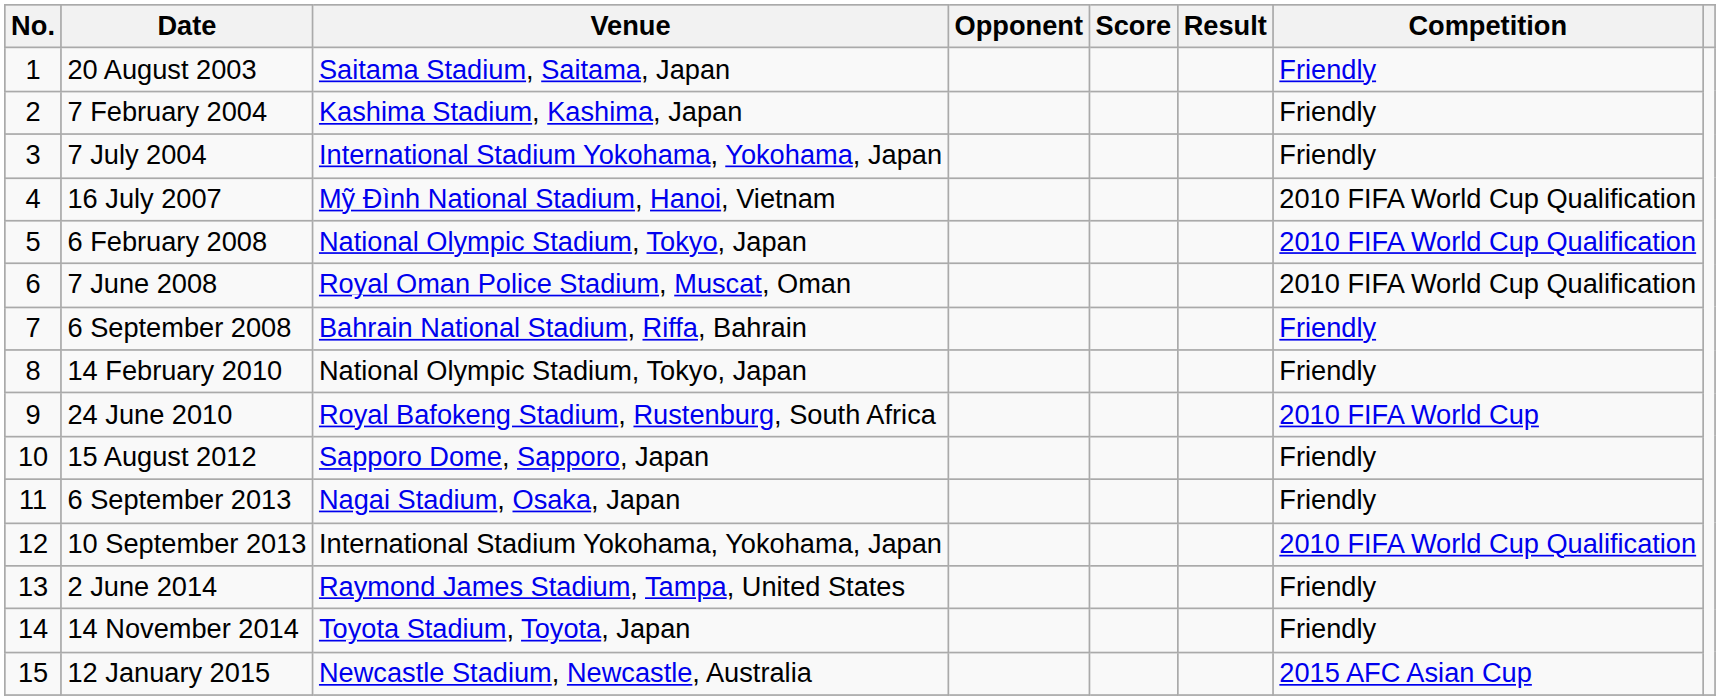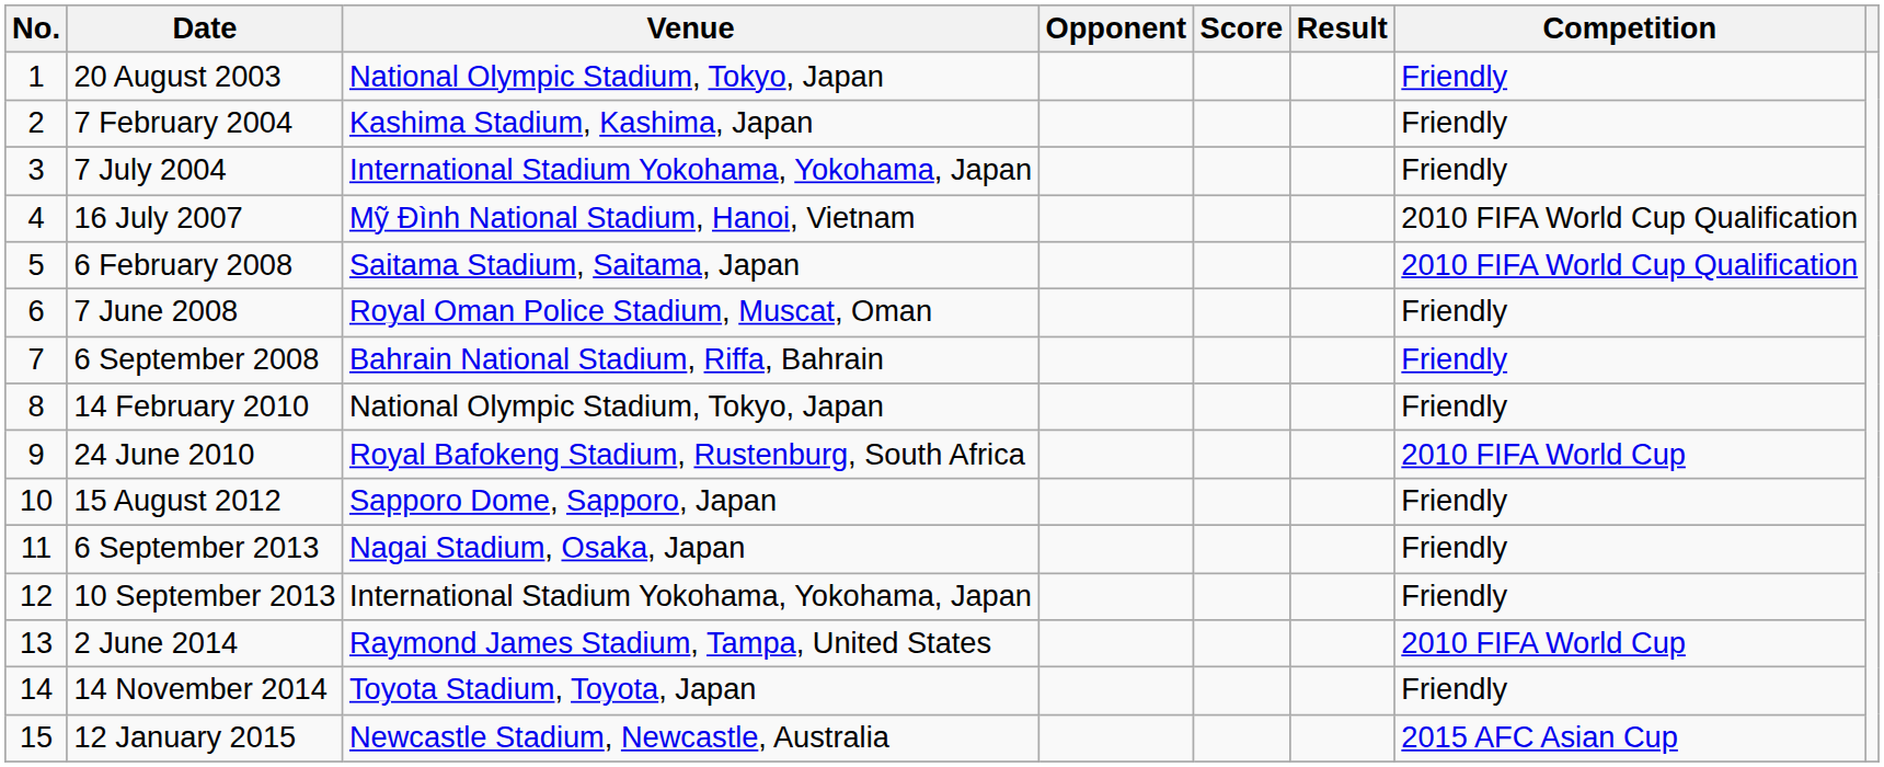 <table class="wikitable sortable">
 <tr>
 <th scope="col">No.</th>
 <th scope="col">Date</th>
 <th scope="col">Venue</th>
 <th scope="col">Opponent</th>
 <th scope="col">Score</th>
 <th scope="col">Result</th>
 <th scope="col">Competition</th>
 <th scope="col" class="unsortable"></th>
 </tr>
 <tr>
 <td align="center">1</td>
 <td>20 August 2003</td>
-<td><a href='#'>Saitama Stadium</a>, <a href='#'>Saitama</a>, Japan</td>
+<td><a href='#'>National Olympic Stadium</a>, <a href='#'>Tokyo</a>, Japan</td>
 <td></td>
 <td></td>
 <td></td>
 <td><a href='#'>Friendly</a></td>
 </tr>
 <tr>
 <td align="center">2</td>
 <td>7 February 2004</td>
 <td><a href='#'>Kashima Stadium</a>, <a href='#'>Kashima</a>, Japan</td>
 <td></td>
 <td></td>
 <td></td>
 <td>Friendly</td>
 </tr>
 <tr>
 <td align="center">3</td>
 <td>7 July 2004</td>
 <td><a href='#'>International Stadium Yokohama</a>, <a href='#'>Yokohama</a>, Japan</td>
 <td></td>
 <td></td>
 <td></td>
 <td>Friendly</td>
 </tr>
 <tr>
 <td align="center">4</td>
 <td>16 July 2007</td>
 <td><a href='#'>Mỹ Đình National Stadium</a>, <a href='#'>Hanoi</a>, Vietnam</td>
 <td></td>
 <td></td>
 <td></td>
 <td>2010 FIFA World Cup Qualification</td>
 </tr>
 <tr>
 <td align="center">5</td>
 <td>6 February 2008</td>
-<td><a href='#'>National Olympic Stadium</a>, <a href='#'>Tokyo</a>, Japan</td>
+<td><a href='#'>Saitama Stadium</a>, <a href='#'>Saitama</a>, Japan</td>
 <td></td>
 <td></td>
 <td></td>
 <td><a href='#'>2010 FIFA World Cup Qualification</a></td>
 </tr>
 <tr>
 <td align="center">6</td>
 <td>7 June 2008</td>
 <td><a href='#'>Royal Oman Police Stadium</a>, <a href='#'>Muscat</a>, Oman</td>
 <td></td>
 <td></td>
 <td></td>
-<td>2010 FIFA World Cup Qualification</td>
+<td>Friendly</td>
 </tr>
 <tr>
 <td align="center">7</td>
 <td>6 September 2008</td>
 <td><a href='#'>Bahrain National Stadium</a>, <a href='#'>Riffa</a>, Bahrain</td>
 <td></td>
 <td></td>
 <td></td>
 <td><a href='#'>Friendly</a></td>
 </tr>
 <tr>
 <td align="center">8</td>
 <td>14 February 2010</td>
 <td>National Olympic Stadium, Tokyo, Japan</td>
 <td></td>
 <td></td>
 <td></td>
 <td>Friendly</td>
 </tr>
 <tr>
 <td align="center">9</td>
 <td>24 June 2010</td>
 <td><a href='#'>Royal Bafokeng Stadium</a>, <a href='#'>Rustenburg</a>, South Africa</td>
 <td></td>
 <td></td>
 <td></td>
 <td><a href='#'>2010 FIFA World Cup</a></td>
 </tr>
 <tr>
 <td align="center">10</td>
 <td>15 August 2012</td>
 <td><a href='#'>Sapporo Dome</a>, <a href='#'>Sapporo</a>, Japan</td>
 <td></td>
 <td></td>
 <td></td>
 <td>Friendly</td>
 </tr>
 <tr>
 <td align="center">11</td>
 <td>6 September 2013</td>
 <td><a href='#'>Nagai Stadium</a>, <a href='#'>Osaka</a>, Japan</td>
 <td></td>
 <td></td>
 <td></td>
 <td>Friendly</td>
 </tr>
 <tr>
 <td align="center">12</td>
 <td>10 September 2013</td>
 <td>International Stadium Yokohama, Yokohama, Japan</td>
 <td></td>
 <td></td>
 <td></td>
-<td><a href='#'>2010 FIFA World Cup Qualification</a></td>
+<td>Friendly</td>
 </tr>
 <tr>
 <td align="center">13</td>
 <td>2 June 2014</td>
 <td><a href='#'>Raymond James Stadium</a>, <a href='#'>Tampa</a>, United States</td>
 <td></td>
 <td></td>
 <td></td>
-<td>Friendly</td>
+<td><a href='#'>2010 FIFA World Cup</a></td>
 </tr>
 <tr>
 <td align="center">14</td>
 <td>14 November 2014</td>
 <td><a href='#'>Toyota Stadium</a>, <a href='#'>Toyota</a>, Japan</td>
 <td></td>
 <td></td>
 <td></td>
 <td>Friendly</td>
 </tr>
 <tr>
 <td align="center">15</td>
 <td>12 January 2015</td>
 <td><a href='#'>Newcastle Stadium</a>, <a href='#'>Newcastle</a>, Australia</td>
 <td></td>
 <td></td>
 <td></td>
 <td><a href='#'>2015 AFC Asian Cup</a></td>
 </tr>
 </table>
